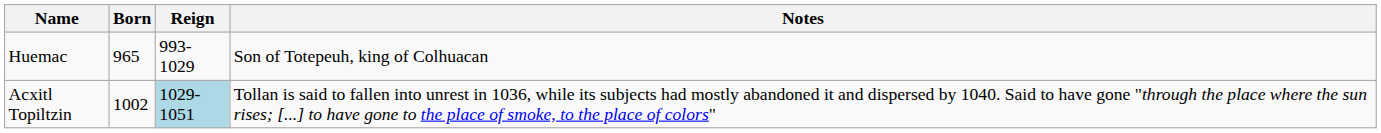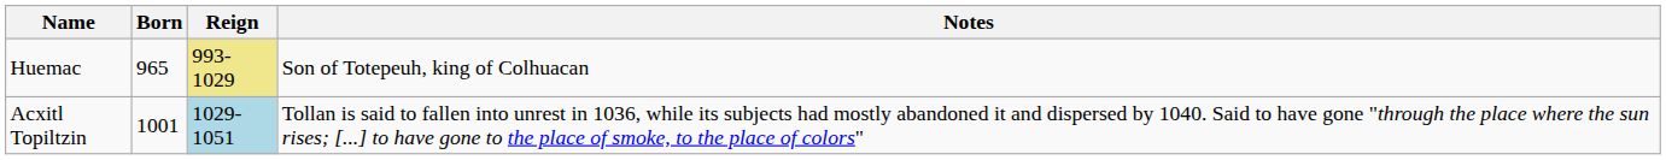 <table class=wikitable>
 <tr>
 <th>Name</th>
 <th>Born</th>
 <th>Reign</th>
 <th>Notes</th>
 </tr>
 <tr>
 <td>Huemac</td>
 <td>965</td>
-<td>993-1029</td>
+<td style="background: khaki;">993-1029</td>
 <td>Son of Totepeuh, king of Colhuacan</td>
 </tr>
 <tr>
 <td>Acxitl Topiltzin</td>
-<td>1002</td>
+<td>1001</td>
 <td style="background: lightblue;">1029-1051</td>
 <td>Tollan is said to fallen into unrest in 1036, while its subjects had mostly abandoned it and dispersed by 1040. Said to have gone "<em>through the place where the sun rises; [...] to have gone to <a href='#'>the place of smoke, to the place of colors</a></em>"</td>
 </tr>
 </table>
